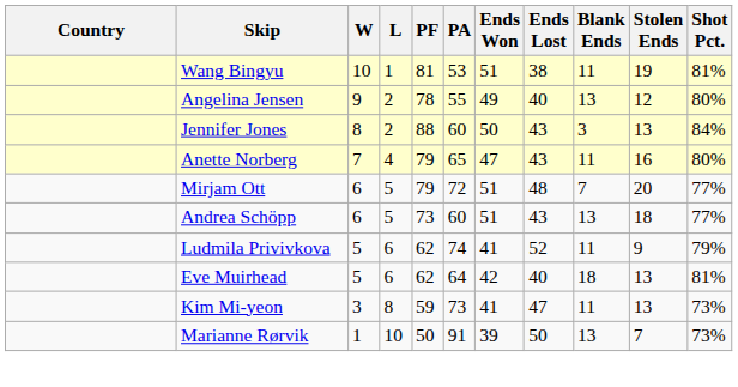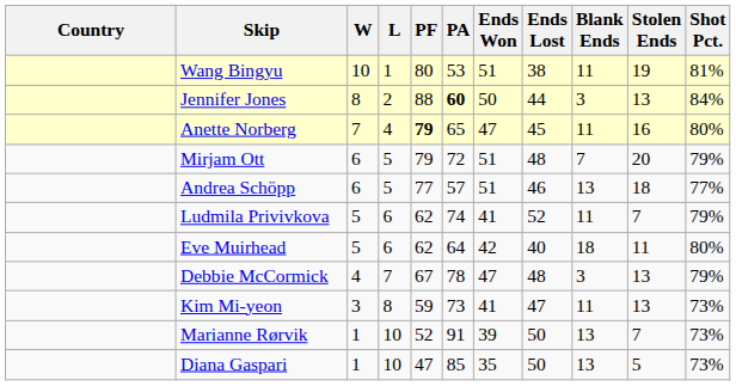 <table class="wikitable">
 <tr>
 <th bgcolor="#efefef" width="140">Country</th>
 <th bgcolor="#efefef" width="140">Skip</th>
 <th bgcolor="#efefef" width="20">W</th>
 <th bgcolor="#efefef" width="20">L</th>
 <th bgcolor="#efefef" width="20">PF</th>
 <th bgcolor="#efefef" width="20">PA</th>
 <th bgcolor="#efefef" width="20">Ends <br> Won</th>
 <th bgcolor="#efefef" width="20">Ends <br> Lost</th>
 <th bgcolor="#efefef" width="20">Blank <br> Ends</th>
 <th bgcolor="#efefef" width="20">Stolen <br> Ends</th>
 <th bgcolor="#efefef" width="20">Shot <br> Pct.</th>
 </tr>
 <tr bgcolor="#ffffcc">
 <td></td>
 <td><a href='#'>Wang Bingyu</a></td>
 <td>10</td>
 <td>1</td>
-<td>81</td>
+<td>80</td>
 <td>53</td>
 <td>51</td>
 <td>38</td>
 <td>11</td>
 <td>19</td>
 <td>81%</td>
 </tr>
 <tr bgcolor="#ffffcc">
 <td></td>
-<td><a href='#'>Angelina Jensen</a></td>
-<td>9</td>
-<td>2</td>
-<td>78</td>
-<td>55</td>
-<td>49</td>
-<td>40</td>
-<td>13</td>
-<td>12</td>
-<td>80%</td>
-</tr>
-<tr bgcolor="#ffffcc">
-<td></td>
 <td><a href='#'>Jennifer Jones</a></td>
 <td>8</td>
 <td>2</td>
 <td>88</td>
-<td>60</td>
+<td><strong>60</strong></td>
 <td>50</td>
-<td>43</td>
+<td>44</td>
 <td>3</td>
 <td>13</td>
 <td>84%</td>
 </tr>
 <tr bgcolor="#ffffcc">
 <td></td>
 <td><a href='#'>Anette Norberg</a></td>
 <td>7</td>
 <td>4</td>
-<td>79</td>
+<td><strong>79</strong></td>
 <td>65</td>
 <td>47</td>
-<td>43</td>
+<td>45</td>
 <td>11</td>
 <td>16</td>
 <td>80%</td>
 </tr>
 <tr>
 <td></td>
 <td><a href='#'>Mirjam Ott</a></td>
 <td>6</td>
 <td>5</td>
 <td>79</td>
 <td>72</td>
 <td>51</td>
 <td>48</td>
 <td>7</td>
 <td>20</td>
-<td>77%</td>
+<td>79%</td>
 </tr>
 <tr>
 <td></td>
 <td><a href='#'>Andrea Schöpp</a></td>
 <td>6</td>
 <td>5</td>
-<td>73</td>
-<td>60</td>
+<td>77</td>
+<td>57</td>
 <td>51</td>
-<td>43</td>
+<td>46</td>
 <td>13</td>
 <td>18</td>
 <td>77%</td>
 </tr>
 <tr>
 <td></td>
 <td><a href='#'>Ludmila Privivkova</a></td>
 <td>5</td>
 <td>6</td>
 <td>62</td>
 <td>74</td>
 <td>41</td>
 <td>52</td>
 <td>11</td>
-<td>9</td>
+<td>7</td>
 <td>79%</td>
 </tr>
 <tr>
 <td></td>
 <td><a href='#'>Eve Muirhead</a></td>
 <td>5</td>
 <td>6</td>
 <td>62</td>
 <td>64</td>
 <td>42</td>
 <td>40</td>
 <td>18</td>
+<td>11</td>
+<td>80%</td>
+</tr>
+<tr>
+<td></td>
+<td><a href='#'>Debbie McCormick</a></td>
+<td>4</td>
+<td>7</td>
+<td>67</td>
+<td>78</td>
+<td>47</td>
+<td>48</td>
+<td>3</td>
 <td>13</td>
-<td>81%</td>
+<td>79%</td>
 </tr>
 <tr>
 <td></td>
 <td><a href='#'>Kim Mi-yeon</a></td>
 <td>3</td>
 <td>8</td>
 <td>59</td>
 <td>73</td>
 <td>41</td>
 <td>47</td>
 <td>11</td>
 <td>13</td>
 <td>73%</td>
 </tr>
 <tr>
 <td></td>
 <td><a href='#'>Marianne Rørvik</a></td>
 <td>1</td>
 <td>10</td>
-<td>50</td>
+<td>52</td>
 <td>91</td>
 <td>39</td>
 <td>50</td>
 <td>13</td>
 <td>7</td>
 <td>73%</td>
 </tr>
+<tr>
+<td></td>
+<td><a href='#'>Diana Gaspari</a></td>
+<td>1</td>
+<td>10</td>
+<td>47</td>
+<td>85</td>
+<td>35</td>
+<td>50</td>
+<td>13</td>
+<td>5</td>
+<td>73%</td>
+</tr>
 </table>
